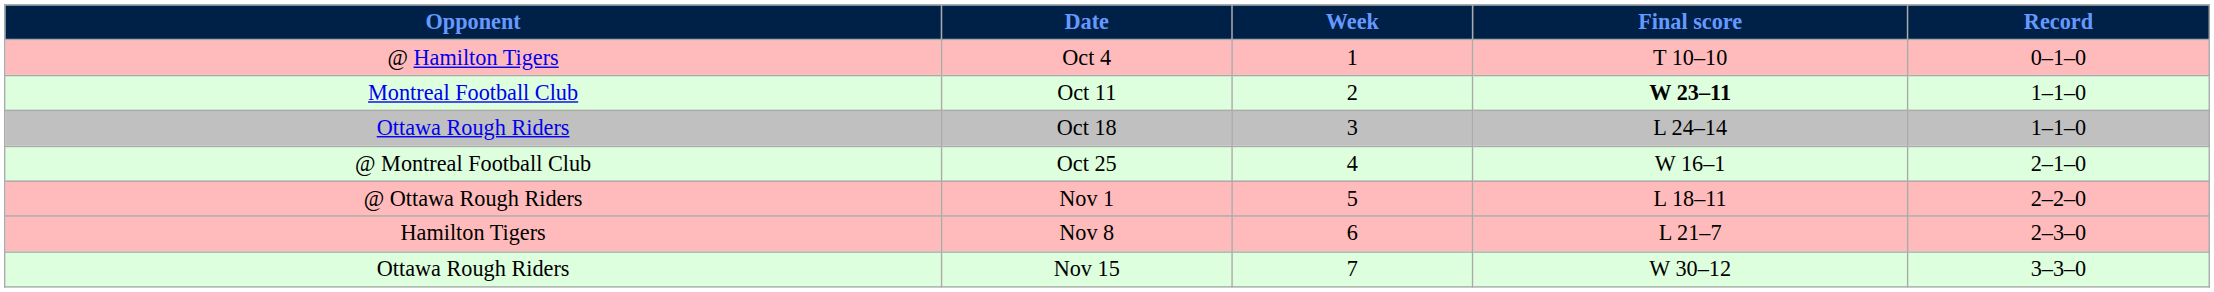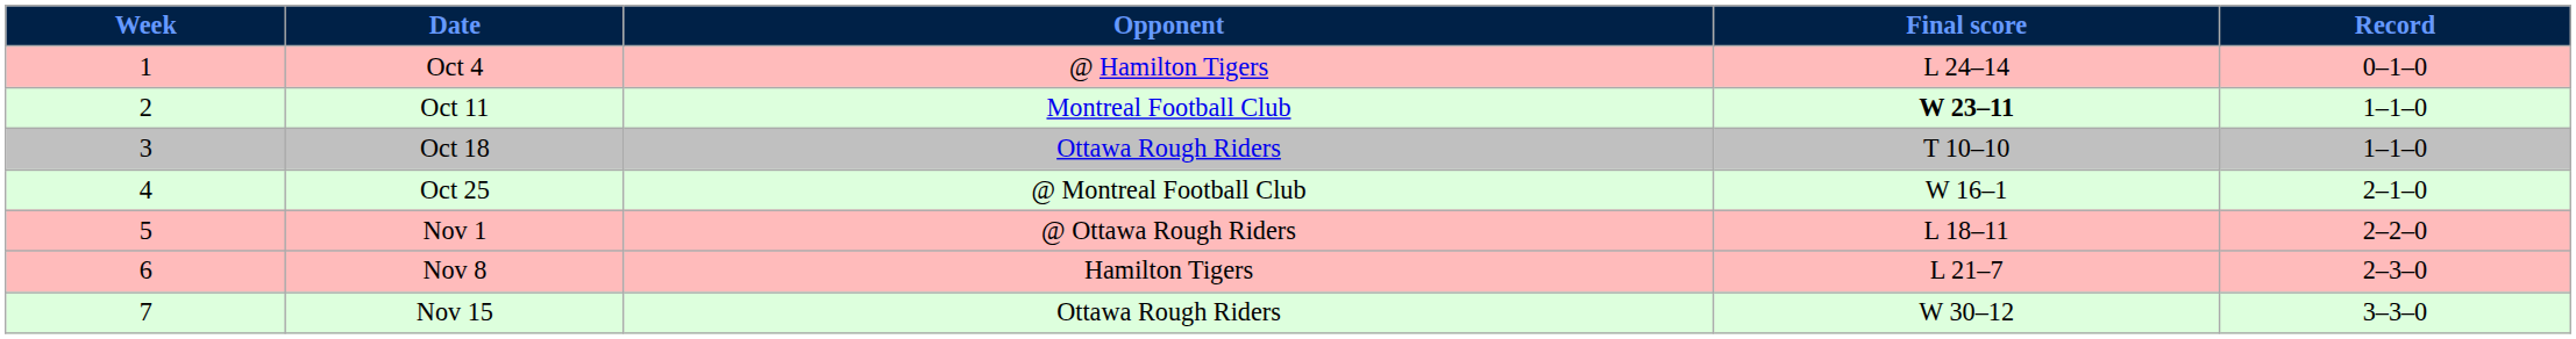 <table class="wikitable" width="80%">
 <tr align="center"  style="background:#002147;color:#6699FF;">
+<td><strong>Week</strong></td>
+<td><strong>Date</strong></td>
 <td><strong>Opponent</strong></td>
-<td><strong>Date</strong></td>
-<td><strong>Week</strong></td>
 <td><strong>Final score</strong></td>
 <td><strong>Record</strong></td>
 </tr>
 <tr align="center" bgcolor="#ffbbbb">
+<td>1</td>
+<td>Oct 4</td>
 <td>@ <a href='#'>Hamilton Tigers</a></td>
-<td>Oct 4</td>
-<td>1</td>
-<td>T 10–10</td>
+<td>L 24–14</td>
 <td>0–1–0</td>
 </tr>
 <tr align="center" bgcolor="#ddffdd">
+<td>2</td>
+<td>Oct 11</td>
 <td><a href='#'>Montreal Football Club</a></td>
-<td>Oct 11</td>
-<td>2</td>
 <td><strong>W 23–11</strong></td>
 <td>1–1–0</td>
 </tr>
 <tr align="center" bgcolor="#C0C0C0">
+<td>3</td>
+<td>Oct 18</td>
 <td><a href='#'>Ottawa Rough Riders</a></td>
-<td>Oct 18</td>
-<td>3</td>
-<td>L 24–14</td>
+<td>T 10–10</td>
 <td>1–1–0</td>
 </tr>
 <tr align="center" bgcolor="#ddffdd">
+<td>4</td>
+<td>Oct 25</td>
 <td>@ Montreal Football Club</td>
-<td>Oct 25</td>
-<td>4</td>
 <td>W 16–1</td>
 <td>2–1–0</td>
 </tr>
 <tr align="center" bgcolor="#ffbbbb">
+<td>5</td>
+<td>Nov 1</td>
 <td>@ Ottawa Rough Riders</td>
-<td>Nov 1</td>
-<td>5</td>
 <td>L 18–11</td>
 <td>2–2–0</td>
 </tr>
 <tr align="center" bgcolor="#ffbbbb">
+<td>6</td>
+<td>Nov 8</td>
 <td>Hamilton Tigers</td>
-<td>Nov 8</td>
-<td>6</td>
 <td>L 21–7</td>
 <td>2–3–0</td>
 </tr>
 <tr align="center" bgcolor="#ddffdd">
+<td>7</td>
+<td>Nov 15</td>
 <td>Ottawa Rough Riders</td>
-<td>Nov 15</td>
-<td>7</td>
 <td>W 30–12</td>
 <td>3–3–0</td>
 </tr>
 </table>
